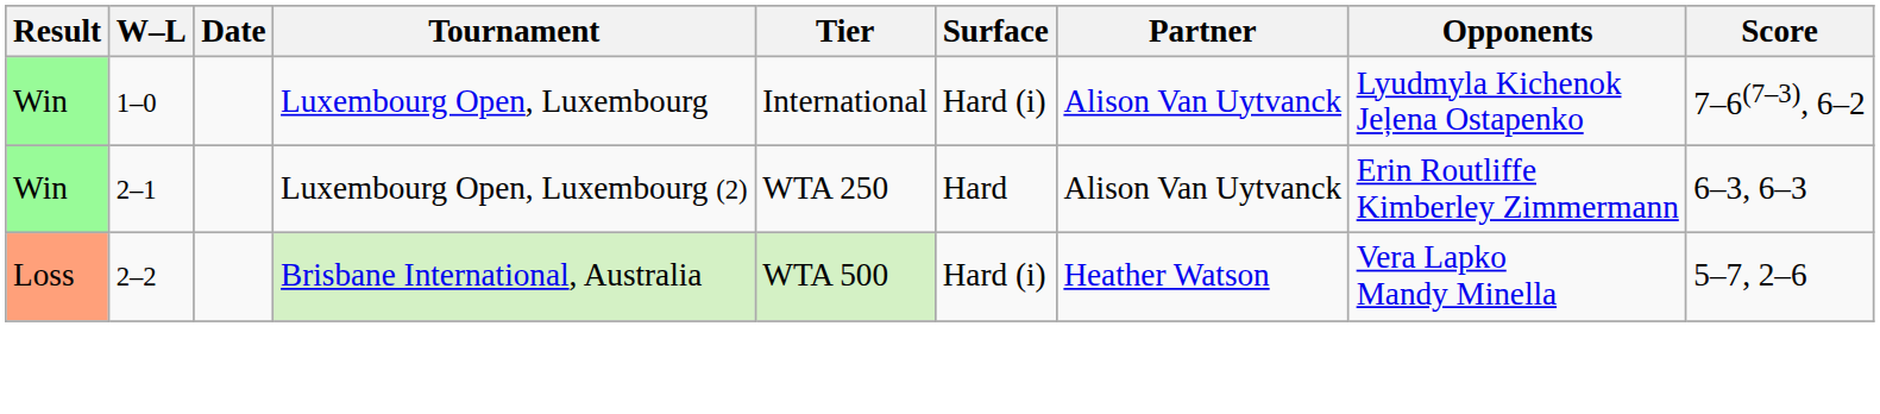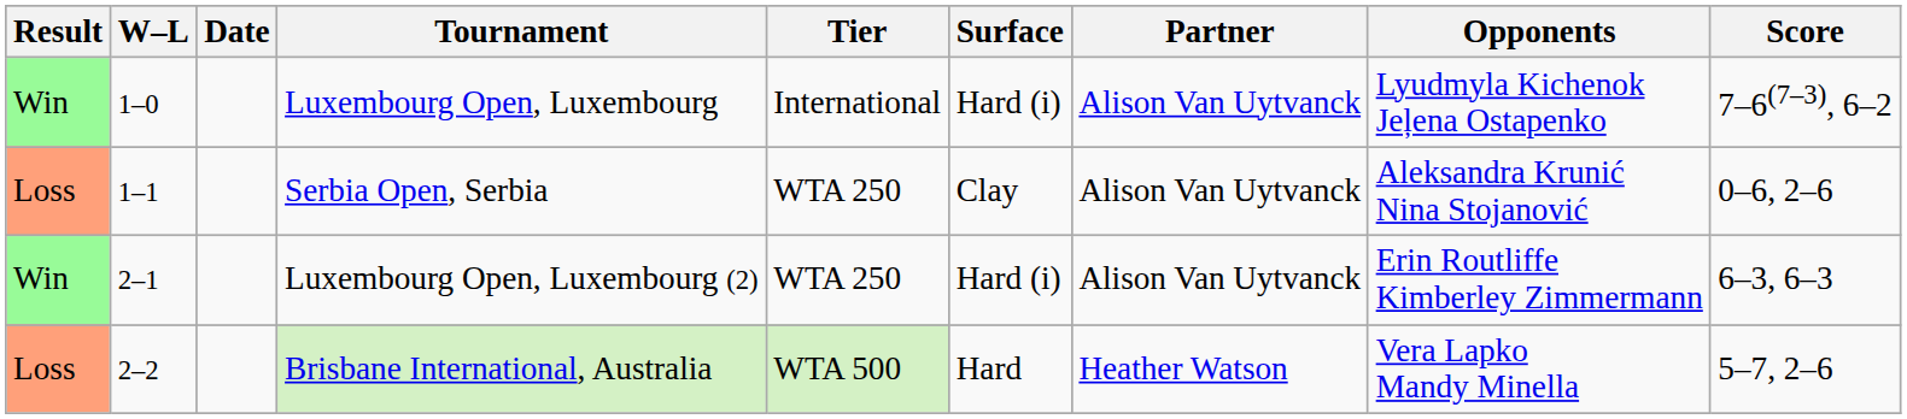 <table class="sortable wikitable">
 <tr>
 <th>Result</th>
 <th class=unsortable>W–L</th>
 <th>Date</th>
 <th>Tournament</th>
 <th>Tier</th>
 <th>Surface</th>
 <th>Partner</th>
 <th>Opponents</th>
 <th class=unsortable>Score</th>
 </tr>
 <tr>
 <td style=background:#98fb98>Win</td>
 <td><small>1–0</small></td>
 <td><a href='#'></a></td>
 <td><a href='#'>Luxembourg Open</a>, Luxembourg</td>
 <td>International</td>
 <td>Hard (i)</td>
 <td> <a href='#'>Alison Van Uytvanck</a></td>
 <td> <a href='#'>Lyudmyla Kichenok</a> <br>  <a href='#'>Jeļena Ostapenko</a></td>
 <td>7–6<sup>(7–3)</sup>, 6–2</td>
 </tr>
 <tr>
+<td style=background:#ffa07a>Loss</td>
+<td><small>1–1</small></td>
+<td><a href='#'></a></td>
+<td><a href='#'>Serbia Open</a>, Serbia</td>
+<td>WTA 250</td>
+<td>Clay</td>
+<td> Alison Van Uytvanck</td>
+<td> <a href='#'>Aleksandra Krunić</a> <br>  <a href='#'>Nina Stojanović</a></td>
+<td>0–6, 2–6</td>
+</tr>
+<tr>
 <td style=background:#98fb98>Win</td>
 <td><small>2–1</small></td>
 <td><a href='#'></a></td>
 <td>Luxembourg Open, Luxembourg <small>(2)</small></td>
 <td>WTA 250</td>
-<td>Hard</td>
+<td>Hard (i)</td>
 <td> Alison Van Uytvanck</td>
 <td> <a href='#'>Erin Routliffe</a> <br>  <a href='#'>Kimberley Zimmermann</a></td>
 <td>6–3, 6–3</td>
 </tr>
 <tr>
 <td style=background:#ffa07a>Loss</td>
 <td><small>2–2</small></td>
 <td><a href='#'></a></td>
 <td bgcolor=#d4f1c5><a href='#'>Brisbane International</a>, Australia</td>
 <td bgcolor=#d4f1c5>WTA 500</td>
-<td>Hard (i)</td>
+<td>Hard</td>
 <td> <a href='#'>Heather Watson</a></td>
 <td> <a href='#'>Vera Lapko</a> <br>  <a href='#'>Mandy Minella</a></td>
 <td>5–7, 2–6</td>
 </tr>
 </table>
